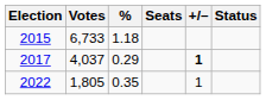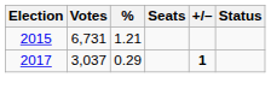 <table class=wikitable style=text-align:center>
 <tr>
 <th>Election</th>
 <th>Votes</th>
 <th>%</th>
 <th>Seats</th>
 <th>+/–</th>
 <th>Status</th>
 </tr>
 <tr>
 <td><a href='#'>2015</a></td>
-<td>6,733</td>
-<td>1.18</td>
+<td>6,731</td>
+<td>1.21</td>
 <td></td>
 <td></td>
 <td></td>
 </tr>
 <tr>
 <td><a href='#'>2017</a></td>
-<td>4,037</td>
+<td>3,037</td>
 <td>0.29</td>
 <td></td>
 <td><strong> 1</strong></td>
 <td></td>
 </tr>
-<tr>
-<td><a href='#'>2022</a></td>
-<td>1,805</td>
-<td>0.35</td>
-<td></td>
-<td> 1</td>
-<td></td>
-</tr>
 </table>
